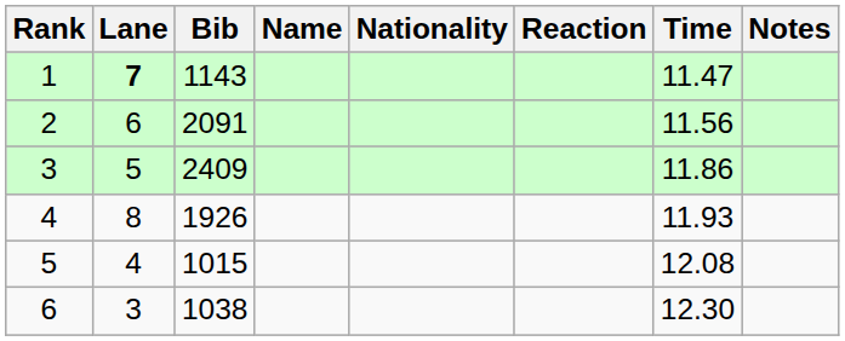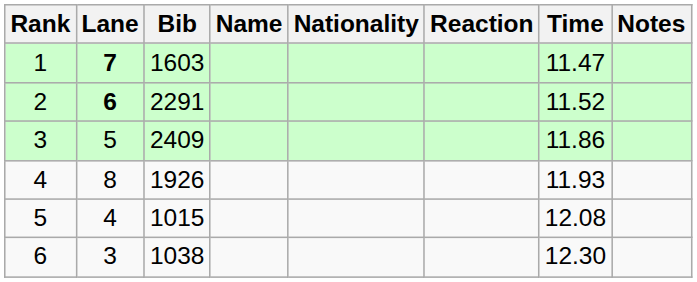 <table class="wikitable sortable" style="text-align:center">
 <tr>
 <th>Rank</th>
 <th>Lane</th>
 <th>Bib</th>
 <th>Name</th>
 <th>Nationality</th>
 <th>Reaction</th>
 <th>Time</th>
 <th>Notes</th>
 </tr>
 <tr bgcolor=ccffcc>
 <td>1</td>
 <td><strong>7</strong></td>
-<td>1143</td>
+<td>1603</td>
 <td align=left></td>
 <td align=left></td>
 <td></td>
 <td>11.47</td>
 <td><strong></strong></td>
 </tr>
 <tr bgcolor=ccffcc>
 <td>2</td>
-<td>6</td>
-<td>2091</td>
+<td><strong>6</strong></td>
+<td>2291</td>
 <td align=left></td>
 <td align=left></td>
 <td></td>
-<td>11.56</td>
+<td>11.52</td>
 <td><strong></strong></td>
 </tr>
 <tr bgcolor=ccffcc>
 <td>3</td>
 <td>5</td>
 <td>2409</td>
 <td align=left></td>
 <td align=left></td>
 <td></td>
 <td>11.86</td>
 <td><strong></strong></td>
 </tr>
 <tr>
 <td>4</td>
 <td>8</td>
 <td>1926</td>
 <td align=left></td>
 <td align=left></td>
 <td></td>
 <td>11.93</td>
 <td></td>
 </tr>
 <tr>
 <td>5</td>
 <td>4</td>
 <td>1015</td>
 <td align=left></td>
 <td align=left></td>
 <td></td>
 <td>12.08</td>
 <td></td>
 </tr>
 <tr>
 <td>6</td>
 <td>3</td>
 <td>1038</td>
 <td align=left></td>
 <td align=left></td>
 <td></td>
 <td>12.30</td>
 <td></td>
 </tr>
 </table>
